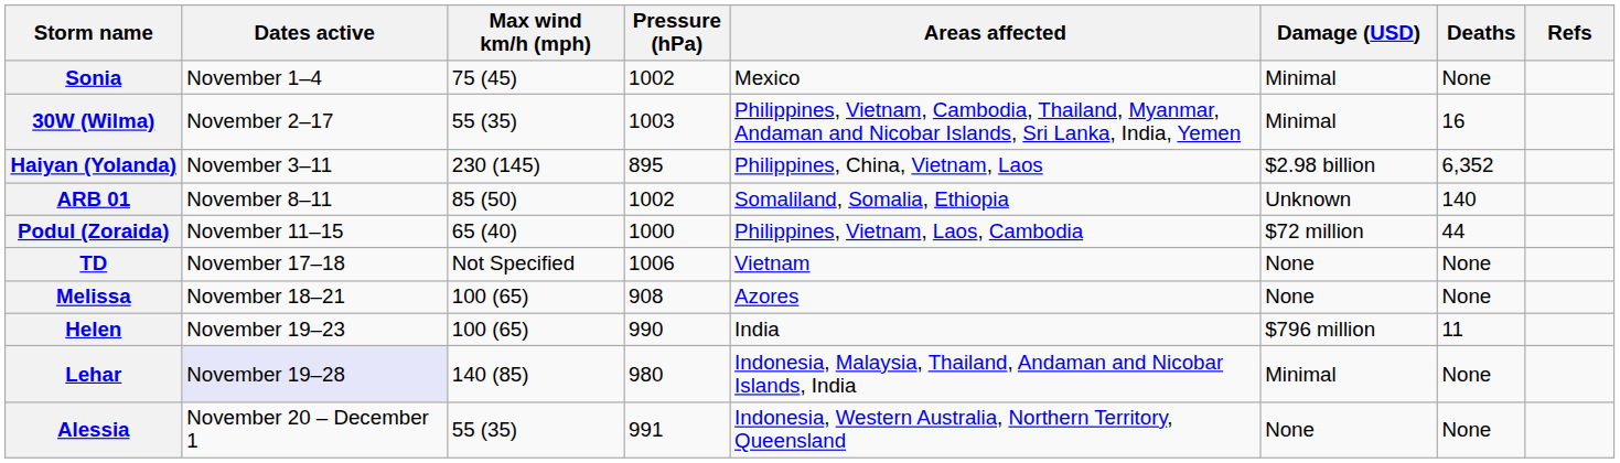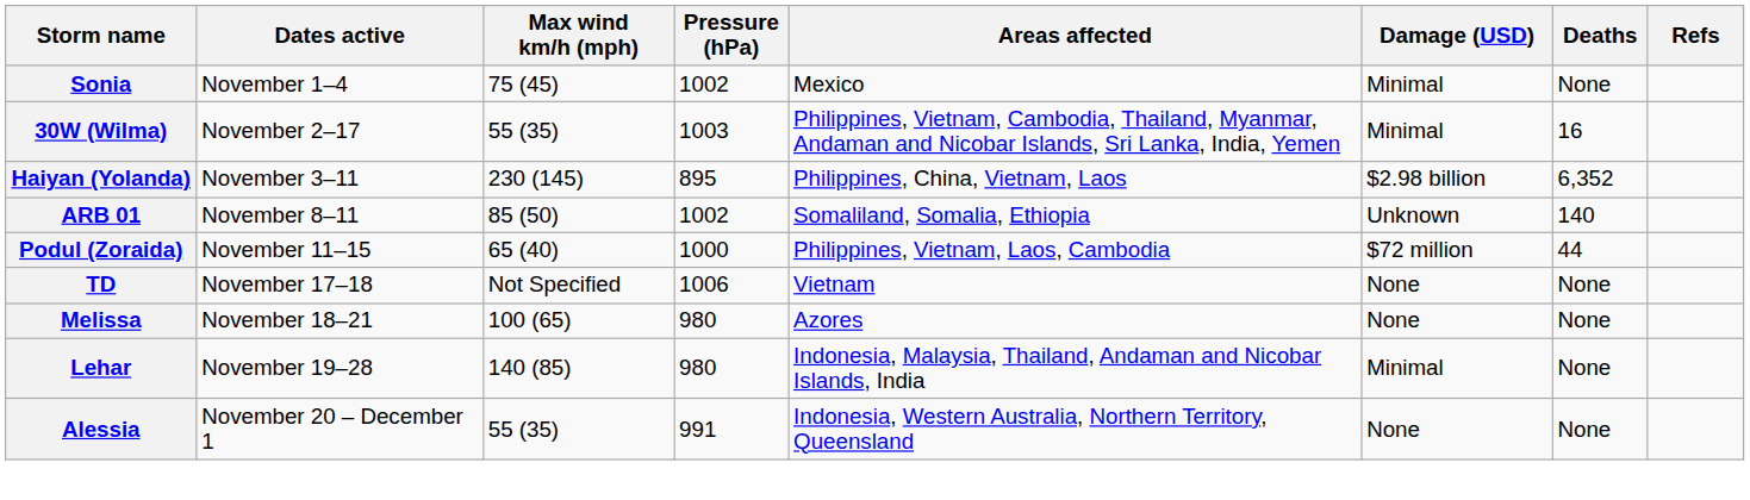 <table class="wikitable sortable">
 <tr>
 <th width="10%"><strong>Storm name</strong></th>
 <th width="15%"><strong>Dates active</strong></th>
 <th width="10%"><strong>Max wind<br>km/h (mph)</strong></th>
 <th width="5%">Pressure<br>(hPa)</th>
 <th width="30%"><strong>Areas affected</strong></th>
 <th width="10%"><strong>Damage (<a href='#'>USD</a>)</strong></th>
 <th width="5%"><strong>Deaths</strong></th>
 <th width="5%"><strong>Refs</strong></th>
 </tr>
 <tr>
 <th><a href='#'>Sonia</a></th>
 <td>November 1–4</td>
 <td>75 (45)</td>
 <td>1002</td>
 <td>Mexico</td>
 <td>Minimal</td>
 <td>None</td>
 <td></td>
 </tr>
 <tr>
 <th><a href='#'>30W (Wilma)</a></th>
 <td>November 2–17</td>
 <td>55 (35)</td>
 <td>1003</td>
 <td><a href='#'>Philippines</a>, <a href='#'>Vietnam</a>, <a href='#'>Cambodia</a>, <a href='#'>Thailand</a>, <a href='#'>Myanmar</a>, <a href='#'>Andaman and Nicobar Islands</a>, <a href='#'>Sri Lanka</a>, India, <a href='#'>Yemen</a></td>
 <td>Minimal</td>
 <td>16</td>
 <td></td>
 </tr>
 <tr>
 <th><a href='#'>Haiyan (Yolanda)</a></th>
 <td>November 3–11</td>
 <td>230 (145)</td>
 <td>895</td>
 <td><a href='#'>Philippines</a>, China, <a href='#'>Vietnam</a>, <a href='#'>Laos</a></td>
 <td>$2.98 billion</td>
 <td>6,352</td>
 <td></td>
 </tr>
 <tr>
 <th><a href='#'>ARB 01</a></th>
 <td>November 8–11</td>
 <td>85 (50)</td>
 <td>1002</td>
 <td><a href='#'>Somaliland</a>, <a href='#'>Somalia</a>, <a href='#'>Ethiopia</a></td>
 <td>Unknown</td>
 <td>140</td>
 <td></td>
 </tr>
 <tr>
 <th><a href='#'>Podul (Zoraida)</a></th>
 <td>November 11–15</td>
 <td>65 (40)</td>
 <td>1000</td>
 <td><a href='#'>Philippines</a>, <a href='#'>Vietnam</a>, <a href='#'>Laos</a>, <a href='#'>Cambodia</a></td>
 <td>$72 million</td>
 <td>44</td>
 <td></td>
 </tr>
 <tr>
 <th><a href='#'>TD</a></th>
 <td>November 17–18</td>
 <td>Not Specified</td>
 <td>1006</td>
 <td><a href='#'>Vietnam</a></td>
 <td>None</td>
 <td>None</td>
 <td></td>
 </tr>
 <tr>
 <th><a href='#'>Melissa</a></th>
 <td>November 18–21</td>
 <td>100 (65)</td>
-<td>908</td>
+<td>980</td>
 <td><a href='#'>Azores</a></td>
 <td>None</td>
 <td>None</td>
 <td></td>
 </tr>
 <tr>
-<th><a href='#'>Helen</a></th>
-<td>November 19–23</td>
-<td>100 (65)</td>
-<td>990</td>
-<td>India</td>
-<td>$796 million</td>
-<td>11</td>
-<td></td>
-</tr>
-<tr>
 <th><a href='#'>Lehar</a></th>
-<td style="background: lavender;">November 19–28</td>
+<td>November 19–28</td>
 <td>140 (85)</td>
 <td>980</td>
 <td><a href='#'>Indonesia</a>, <a href='#'>Malaysia</a>, <a href='#'>Thailand</a>, <a href='#'>Andaman and Nicobar Islands</a>, India</td>
 <td>Minimal</td>
 <td>None</td>
 <td></td>
 </tr>
 <tr>
 <th><a href='#'>Alessia</a></th>
 <td>November 20 – December 1</td>
 <td>55 (35)</td>
 <td>991</td>
 <td><a href='#'>Indonesia</a>, <a href='#'>Western Australia</a>, <a href='#'>Northern Territory</a>, <a href='#'>Queensland</a></td>
 <td>None</td>
 <td>None</td>
 <td></td>
 </tr>
 </table>
